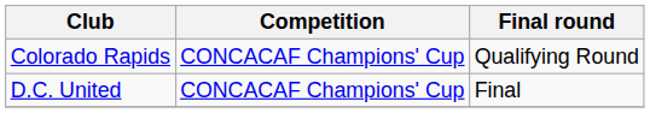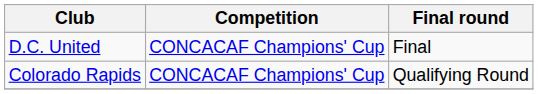 <table class="wikitable">
 <tr>
 <th>Club</th>
 <th>Competition</th>
 <th>Final round</th>
 </tr>
 <tr>
+<td rowspan=1><a href='#'>D.C. United</a></td>
+<td><a href='#'>CONCACAF Champions' Cup</a></td>
+<td>Final</td>
+</tr>
+<tr>
 <td rowspan=1><a href='#'>Colorado Rapids</a></td>
 <td><a href='#'>CONCACAF Champions' Cup</a></td>
 <td>Qualifying Round</td>
 </tr>
 <tr>
-<td rowspan=1><a href='#'>D.C. United</a></td>
-<td><a href='#'>CONCACAF Champions' Cup</a></td>
-<td>Final</td>
-</tr>
-<tr>
 </tr>
 </table>
